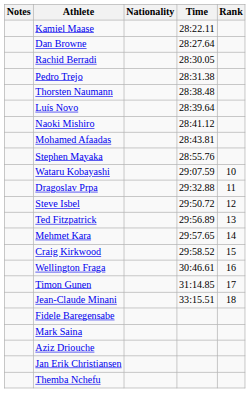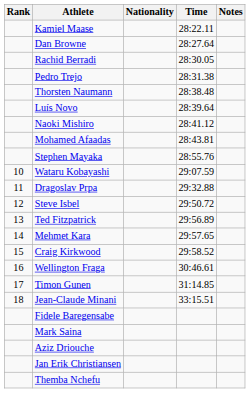 <table class="wikitable sortable" style="text-align:center">
 <tr>
-<th>Notes</th>
+<th>Rank</th>
 <th>Athlete</th>
 <th>Nationality</th>
 <th>Time</th>
-<th>Rank</th>
+<th>Notes</th>
 </tr>
 <tr>
 <td></td>
 <td align=left><a href='#'>Kamiel Maase</a></td>
 <td align=left></td>
 <td>28:22.11</td>
 <td></td>
 </tr>
 <tr>
 <td></td>
 <td align=left><a href='#'>Dan Browne</a></td>
 <td align=left></td>
 <td>28:27.64</td>
 <td></td>
 </tr>
 <tr>
 <td></td>
 <td align=left><a href='#'>Rachid Berradi</a></td>
 <td align=left></td>
 <td>28:30.05</td>
 <td></td>
 </tr>
 <tr>
 <td></td>
 <td align=left><a href='#'>Pedro Trejo</a></td>
 <td align=left></td>
 <td>28:31.38</td>
 <td></td>
 </tr>
 <tr>
 <td></td>
 <td align=left><a href='#'>Thorsten Naumann</a></td>
 <td align=left></td>
 <td>28:38.48</td>
 <td></td>
 </tr>
 <tr>
 <td></td>
 <td align=left><a href='#'>Luís Novo</a></td>
 <td align=left></td>
 <td>28:39.64</td>
 <td></td>
 </tr>
 <tr>
 <td></td>
 <td align=left><a href='#'>Naoki Mishiro</a></td>
 <td align=left></td>
 <td>28:41.12</td>
 <td></td>
 </tr>
 <tr>
 <td></td>
 <td align=left><a href='#'>Mohamed Afaadas</a></td>
 <td align=left></td>
 <td>28:43.81</td>
 <td></td>
 </tr>
 <tr>
 <td></td>
 <td align=left><a href='#'>Stephen Mayaka</a></td>
 <td align=left></td>
 <td>28:55.76</td>
 <td></td>
 </tr>
 <tr>
-<td></td>
+<td>10</td>
 <td align=left><a href='#'>Wataru Kobayashi</a></td>
 <td align=left></td>
 <td>29:07.59</td>
-<td>10</td>
+<td></td>
 </tr>
 <tr>
-<td></td>
+<td>11</td>
 <td align=left><a href='#'>Dragoslav Prpa</a></td>
 <td align=left></td>
 <td>29:32.88</td>
-<td>11</td>
+<td></td>
 </tr>
 <tr>
-<td></td>
+<td>12</td>
 <td align=left><a href='#'>Steve Isbel</a></td>
 <td align=left></td>
 <td>29:50.72</td>
-<td>12</td>
+<td></td>
 </tr>
 <tr>
-<td></td>
+<td>13</td>
 <td align=left><a href='#'>Ted Fitzpatrick</a></td>
 <td align=left></td>
 <td>29:56.89</td>
-<td>13</td>
+<td></td>
 </tr>
 <tr>
-<td></td>
+<td>14</td>
 <td align=left><a href='#'>Mehmet Kara</a></td>
 <td align=left></td>
 <td>29:57.65</td>
-<td>14</td>
+<td></td>
 </tr>
 <tr>
-<td></td>
+<td>15</td>
 <td align=left><a href='#'>Craig Kirkwood</a></td>
 <td align=left></td>
 <td>29:58.52</td>
-<td>15</td>
+<td></td>
 </tr>
 <tr>
-<td></td>
+<td>16</td>
 <td align=left><a href='#'>Wellington Fraga</a></td>
 <td align=left></td>
 <td>30:46.61</td>
-<td>16</td>
+<td></td>
 </tr>
 <tr>
-<td></td>
+<td>17</td>
 <td align=left><a href='#'>Timon Gunen</a></td>
 <td align=left></td>
 <td>31:14.85</td>
-<td>17</td>
+<td></td>
 </tr>
 <tr>
-<td></td>
+<td>18</td>
 <td align=left><a href='#'>Jean-Claude Minani</a></td>
 <td align=left></td>
 <td>33:15.51</td>
-<td>18</td>
+<td></td>
 </tr>
 <tr>
 <td></td>
 <td align=left><a href='#'>Fidele Baregensabe</a></td>
 <td align=left></td>
 <td></td>
 <td></td>
 </tr>
 <tr>
 <td></td>
 <td align=left><a href='#'>Mark Saina</a></td>
 <td align=left></td>
 <td></td>
 <td></td>
 </tr>
 <tr>
 <td></td>
 <td align=left><a href='#'>Aziz Driouche</a></td>
 <td align=left></td>
 <td></td>
 <td></td>
 </tr>
 <tr>
 <td></td>
 <td align=left><a href='#'>Jan Erik Christiansen</a></td>
 <td align=left></td>
 <td></td>
 <td></td>
 </tr>
 <tr>
 <td></td>
 <td align=left><a href='#'>Themba Nchefu</a></td>
 <td align=left></td>
 <td></td>
 <td></td>
 </tr>
 </table>
